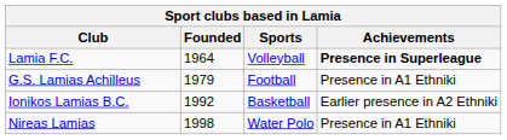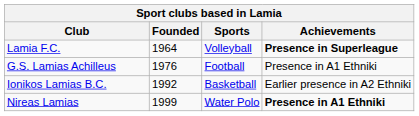 <table class="wikitable">
 <tr>
 <th colspan="4">Sport clubs based in Lamia</th>
 </tr>
 <tr>
 <th width="200">Club</th>
 <th>Founded</th>
 <th>Sports</th>
 <th>Achievements</th>
 </tr>
 <tr>
 <td><a href='#'>Lamia F.C.</a></td>
 <td>1964</td>
 <td><a href='#'>Volleyball</a></td>
 <td><strong>Presence in Superleague</strong></td>
 </tr>
 <tr>
 <td><a href='#'>G.S. Lamias Achilleus</a></td>
-<td>1979</td>
+<td>1976</td>
 <td><a href='#'>Football</a></td>
 <td>Presence in A1 Ethniki</td>
 </tr>
 <tr>
 <td><a href='#'>Ionikos Lamias B.C.</a></td>
 <td>1992</td>
 <td><a href='#'>Basketball</a></td>
 <td>Earlier presence in A2 Ethniki</td>
 </tr>
 <tr>
 <td><a href='#'>Nireas Lamias</a></td>
-<td>1998</td>
+<td>1999</td>
 <td><a href='#'>Water Polo</a></td>
-<td>Presence in A1 Ethniki</td>
+<td><strong>Presence in A1 Ethniki</strong></td>
 </tr>
 </table>
